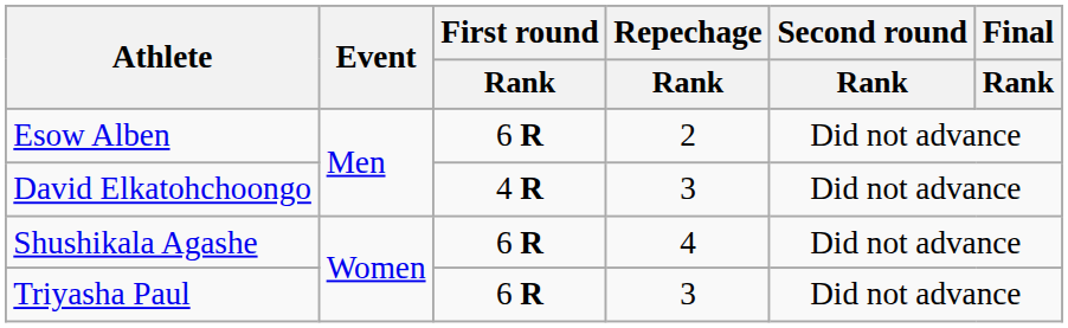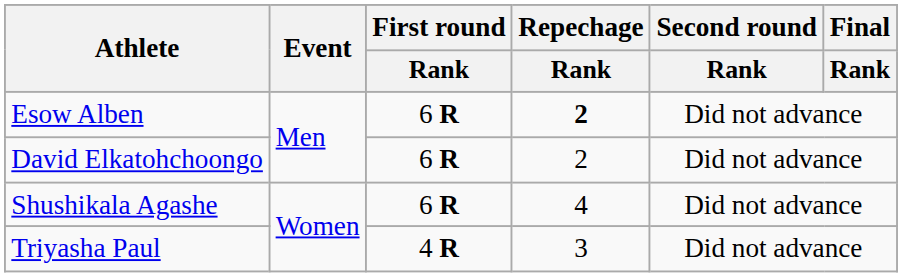 <table class="wikitable" style="font-size:90%;text-align:center;">
 <tr>
 <th rowspan=2>Athlete</th>
 <th rowspan=2>Event</th>
 <th>First round</th>
 <th>Repechage</th>
 <th>Second round</th>
 <th>Final</th>
 </tr>
 <tr style=font-size:95%>
 <th>Rank</th>
 <th>Rank</th>
 <th>Rank</th>
 <th>Rank</th>
 </tr>
 <tr>
 <td align=left><a href='#'>Esow Alben</a></td>
 <td align=left rowspan=2><a href='#'>Men</a></td>
 <td>6 <strong>R</strong></td>
-<td>2</td>
+<td><strong>2</strong></td>
 <td colspan=2>Did not advance</td>
 </tr>
 <tr>
 <td align=left><a href='#'>David Elkatohchoongo</a></td>
-<td>4 <strong>R</strong></td>
-<td>3</td>
+<td>6 <strong>R</strong></td>
+<td>2</td>
 <td colspan=2>Did not advance</td>
 </tr>
 <tr>
 <td align=left><a href='#'>Shushikala Agashe</a></td>
 <td align=left rowspan=2><a href='#'>Women</a></td>
 <td>6 <strong>R</strong></td>
 <td>4</td>
 <td colspan=2>Did not advance</td>
 </tr>
 <tr>
 <td align=left><a href='#'>Triyasha Paul</a></td>
-<td>6 <strong>R</strong></td>
+<td>4 <strong>R</strong></td>
 <td>3</td>
 <td colspan=2>Did not advance</td>
 </tr>
 </table>
